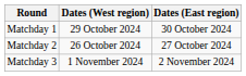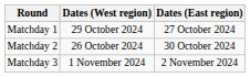 <table class="wikitable" style="text-align:center">
 <tr>
 <th>Round</th>
 <th>Dates (West region)</th>
 <th>Dates (East region)</th>
 </tr>
 <tr>
 <td>Matchday 1</td>
 <td>29 October 2024</td>
-<td>30 October 2024</td>
+<td>27 October 2024</td>
 </tr>
 <tr>
 <td>Matchday 2</td>
 <td>26 October 2024</td>
-<td>27 October 2024</td>
+<td>30 October 2024</td>
 </tr>
 <tr>
 <td>Matchday 3</td>
 <td>1 November 2024</td>
 <td>2 November 2024</td>
 </tr>
 </table>
